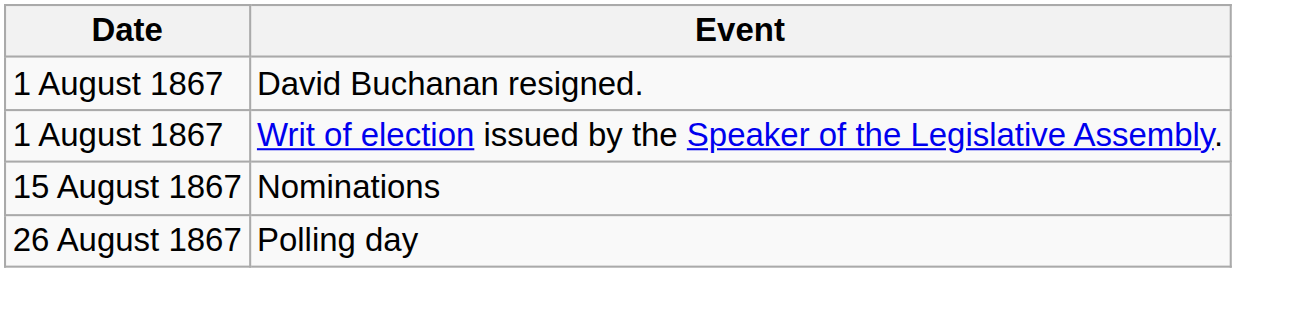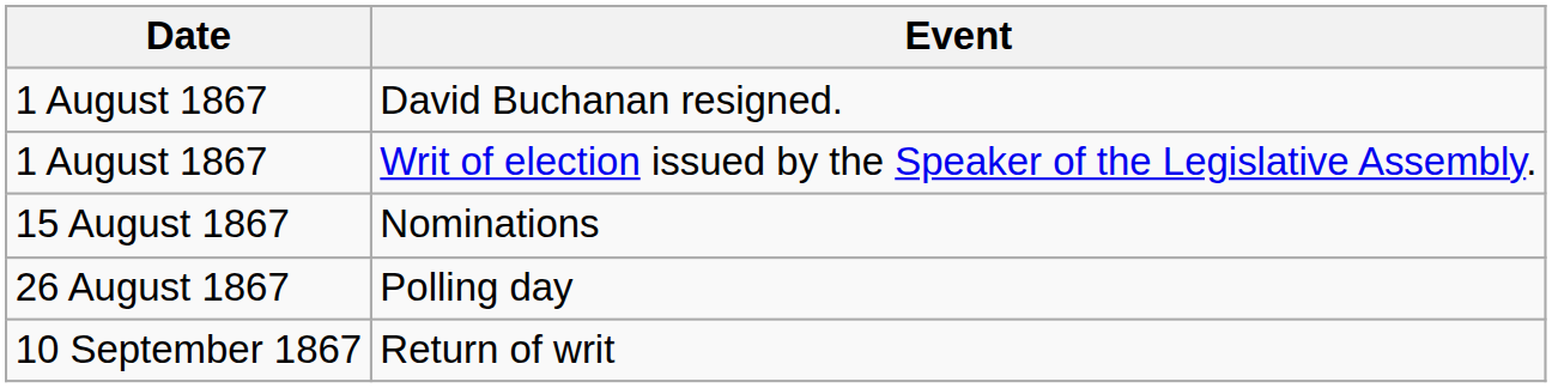 <table class="wikitable">
 <tr>
 <th>Date</th>
 <th>Event</th>
 </tr>
 <tr>
 <td>1 August 1867</td>
 <td>David Buchanan resigned.</td>
 </tr>
 <tr>
 <td>1 August 1867</td>
 <td><a href='#'>Writ of election</a> issued by the <a href='#'>Speaker of the Legislative Assembly</a>.</td>
 </tr>
 <tr>
 <td>15 August 1867</td>
 <td>Nominations</td>
 </tr>
 <tr>
 <td>26 August 1867</td>
 <td>Polling day</td>
 </tr>
+<tr>
+<td>10 September 1867</td>
+<td>Return of writ</td>
+</tr>
 </table>
